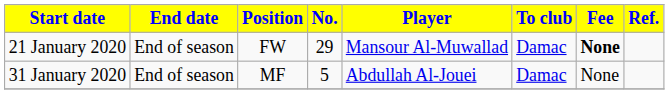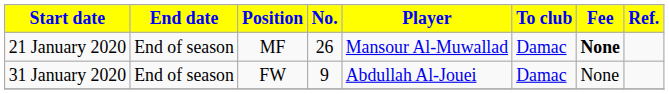 <table class="wikitable sortable">
 <tr>
 <th style="background:yellow; color:blue;"><strong>Start date</strong></th>
 <th style="background:yellow; color:blue;"><strong>End date</strong></th>
 <th style="background:yellow; color:blue;"><strong>Position</strong></th>
 <th style="background:yellow; color:blue;"><strong>No.</strong></th>
 <th style="background:yellow; color:blue;"><strong>Player</strong></th>
 <th style="background:yellow; color:blue;"><strong>To club</strong></th>
 <th style="background:yellow; color:blue;"><strong>Fee</strong></th>
 <th style="background:yellow; color:blue;"><strong>Ref.</strong></th>
 </tr>
 <tr>
 <td>21 January 2020</td>
 <td>End of season</td>
-<td style="text-align:center;">FW</td>
-<td style="text-align:center;">29</td>
+<td style="text-align:center;">MF</td>
+<td style="text-align:center;">26</td>
 <td style="text-align:left;"> <a href='#'>Mansour Al-Muwallad</a></td>
 <td style="text-align:left;"> <a href='#'>Damac</a></td>
 <td><strong>None</strong></td>
 <td></td>
 </tr>
 <tr>
 <td>31 January 2020</td>
 <td>End of season</td>
-<td style="text-align:center;">MF</td>
-<td style="text-align:center;">5</td>
+<td style="text-align:center;">FW</td>
+<td style="text-align:center;">9</td>
 <td style="text-align:left;"> <a href='#'>Abdullah Al-Jouei</a></td>
 <td style="text-align:left;"> <a href='#'>Damac</a></td>
 <td>None</td>
 <td></td>
 </tr>
 <tr>
 </tr>
 </table>
